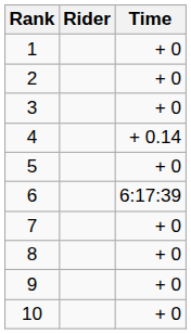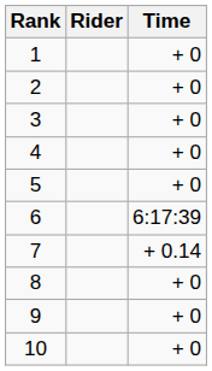 <table class="wikitable">
 <tr>
 <th scope="col">Rank</th>
 <th scope="col">Rider</th>
 <th scope="col">Time</th>
 </tr>
 <tr>
 <td style="text-align:center;">1</td>
 <td></td>
 <td style="text-align:right;">+ 0</td>
 </tr>
 <tr>
 <td style="text-align:center;">2</td>
 <td></td>
 <td style="text-align:right;">+ 0</td>
 </tr>
 <tr>
 <td style="text-align:center;">3</td>
 <td></td>
 <td style="text-align:right;">+ 0</td>
 </tr>
 <tr>
 <td style="text-align:center;">4</td>
 <td></td>
-<td style="text-align:right;">+ 0.14</td>
+<td style="text-align:right;">+ 0</td>
 </tr>
 <tr>
 <td style="text-align:center;">5</td>
 <td></td>
 <td style="text-align:right;">+ 0</td>
 </tr>
 <tr>
 <td style="text-align:center;">6</td>
 <td></td>
 <td style="text-align:right;">6:17:39</td>
 </tr>
 <tr>
 <td style="text-align:center;">7</td>
 <td></td>
-<td style="text-align:right;">+ 0</td>
+<td style="text-align:right;">+ 0.14</td>
 </tr>
 <tr>
 <td style="text-align:center;">8</td>
 <td></td>
 <td style="text-align:right;">+ 0</td>
 </tr>
 <tr>
 <td style="text-align:center;">9</td>
 <td></td>
 <td style="text-align:right;">+ 0</td>
 </tr>
 <tr>
 <td style="text-align:center;">10</td>
 <td></td>
 <td style="text-align:right;">+ 0</td>
 </tr>
 </table>
